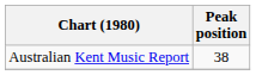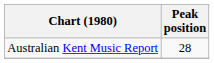 <table class="wikitable sortable">
 <tr>
 <th>Chart (1980)</th>
 <th>Peak<br>position</th>
 </tr>
 <tr>
 <td>Australian <a href='#'>Kent Music Report</a></td>
-<td style="text-align:center;">38</td>
+<td style="text-align:center;">28</td>
 </tr>
 <tr>
 </tr>
 </table>
